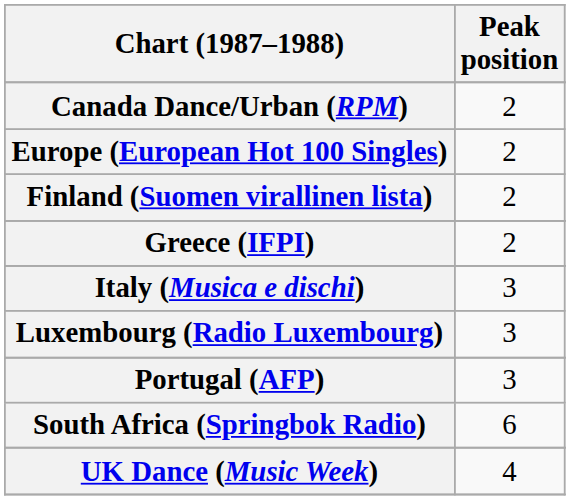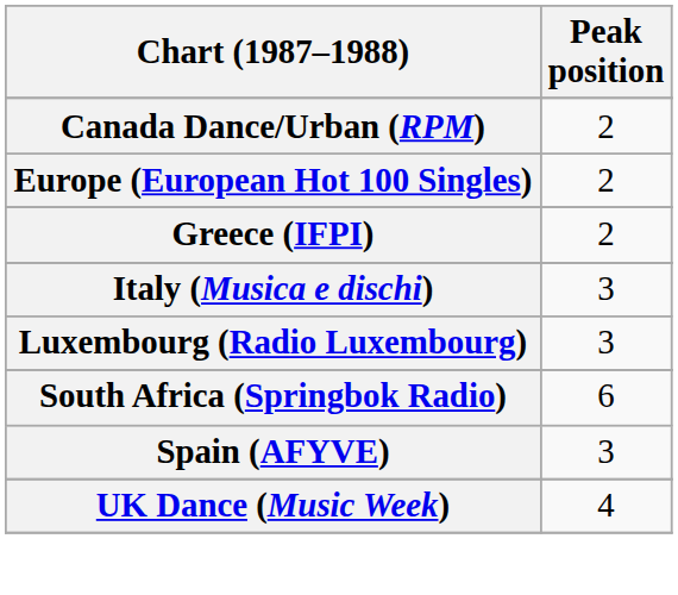 <table class="wikitable sortable plainrowheaders" style="text-align:center">
 <tr>
 <th scope="col">Chart (1987–1988)</th>
 <th scope="col">Peak<br>position</th>
 </tr>
 <tr>
 </tr>
 <tr>
 </tr>
 <tr>
 </tr>
 <tr>
 <th scope="row">Canada Dance/Urban (<em><a href='#'>RPM</a></em>)</th>
 <td>2</td>
 </tr>
 <tr>
 <th scope="row">Europe (<a href='#'>European Hot 100 Singles</a>)</th>
-<td>2</td>
-</tr>
-<tr>
-<th scope="row">Finland (<a href='#'>Suomen virallinen lista</a>)</th>
 <td>2</td>
 </tr>
 <tr>
 </tr>
 <tr>
 <th scope="row">Greece (<a href='#'>IFPI</a>)</th>
 <td>2</td>
 </tr>
 <tr>
 </tr>
 <tr>
 <th scope="row">Italy (<em><a href='#'>Musica e dischi</a></em>)</th>
 <td>3</td>
 </tr>
 <tr>
 <th scope="row">Luxembourg (<a href='#'>Radio Luxembourg</a>)</th>
 <td align="center">3</td>
 </tr>
 <tr>
 </tr>
 <tr>
 </tr>
 <tr>
 </tr>
 <tr>
-<th scope="row">Portugal (<a href='#'>AFP</a>)</th>
-<td>3</td>
+<th scope="row">South Africa (<a href='#'>Springbok Radio</a>)</th>
+<td>6</td>
 </tr>
 <tr>
-<th scope="row">South Africa (<a href='#'>Springbok Radio</a>)</th>
-<td>6</td>
+<th scope="row">Spain (<a href='#'>AFYVE</a>)</th>
+<td>3</td>
 </tr>
 <tr>
 </tr>
 <tr>
 </tr>
 <tr>
 </tr>
 <tr>
 <th scope="row"><a href='#'>UK Dance</a> (<em><a href='#'>Music Week</a></em>)</th>
 <td>4</td>
 </tr>
 <tr>
 </tr>
 </table>
